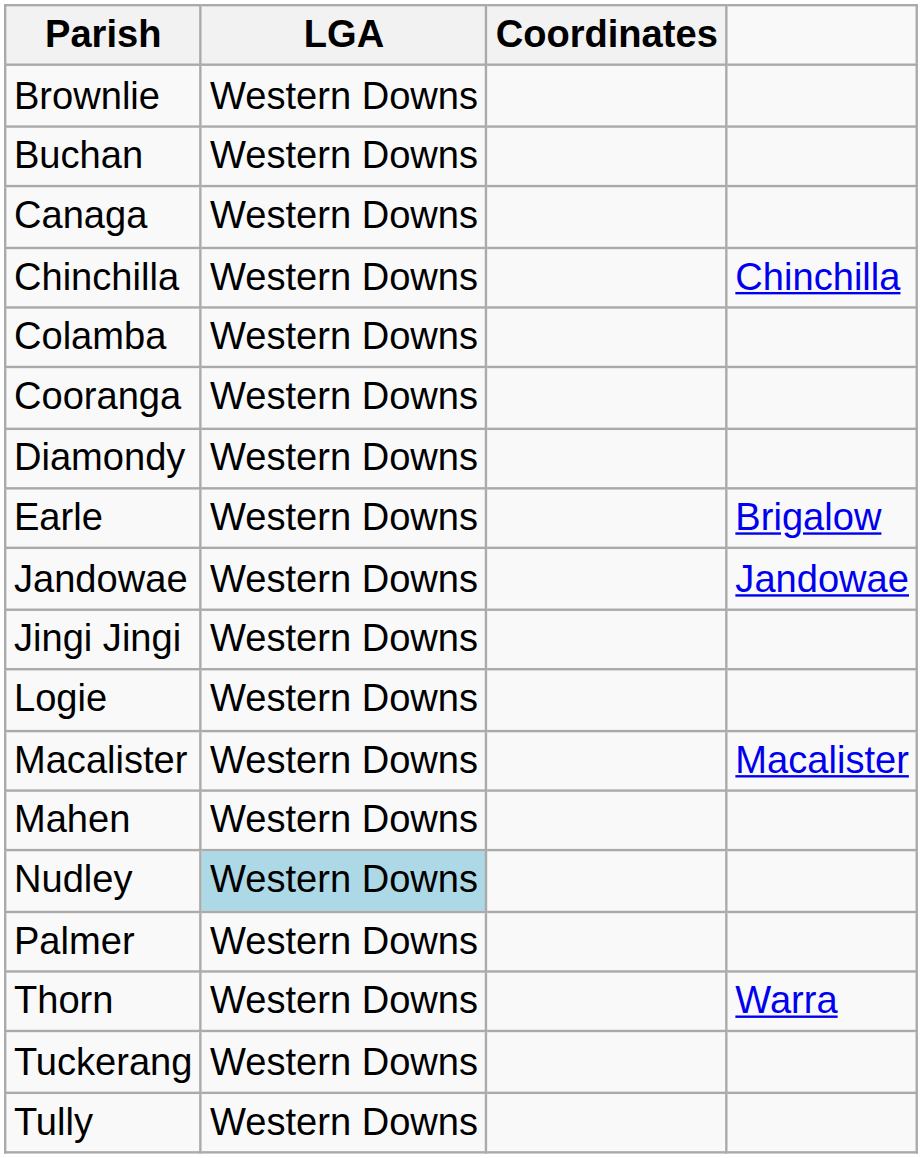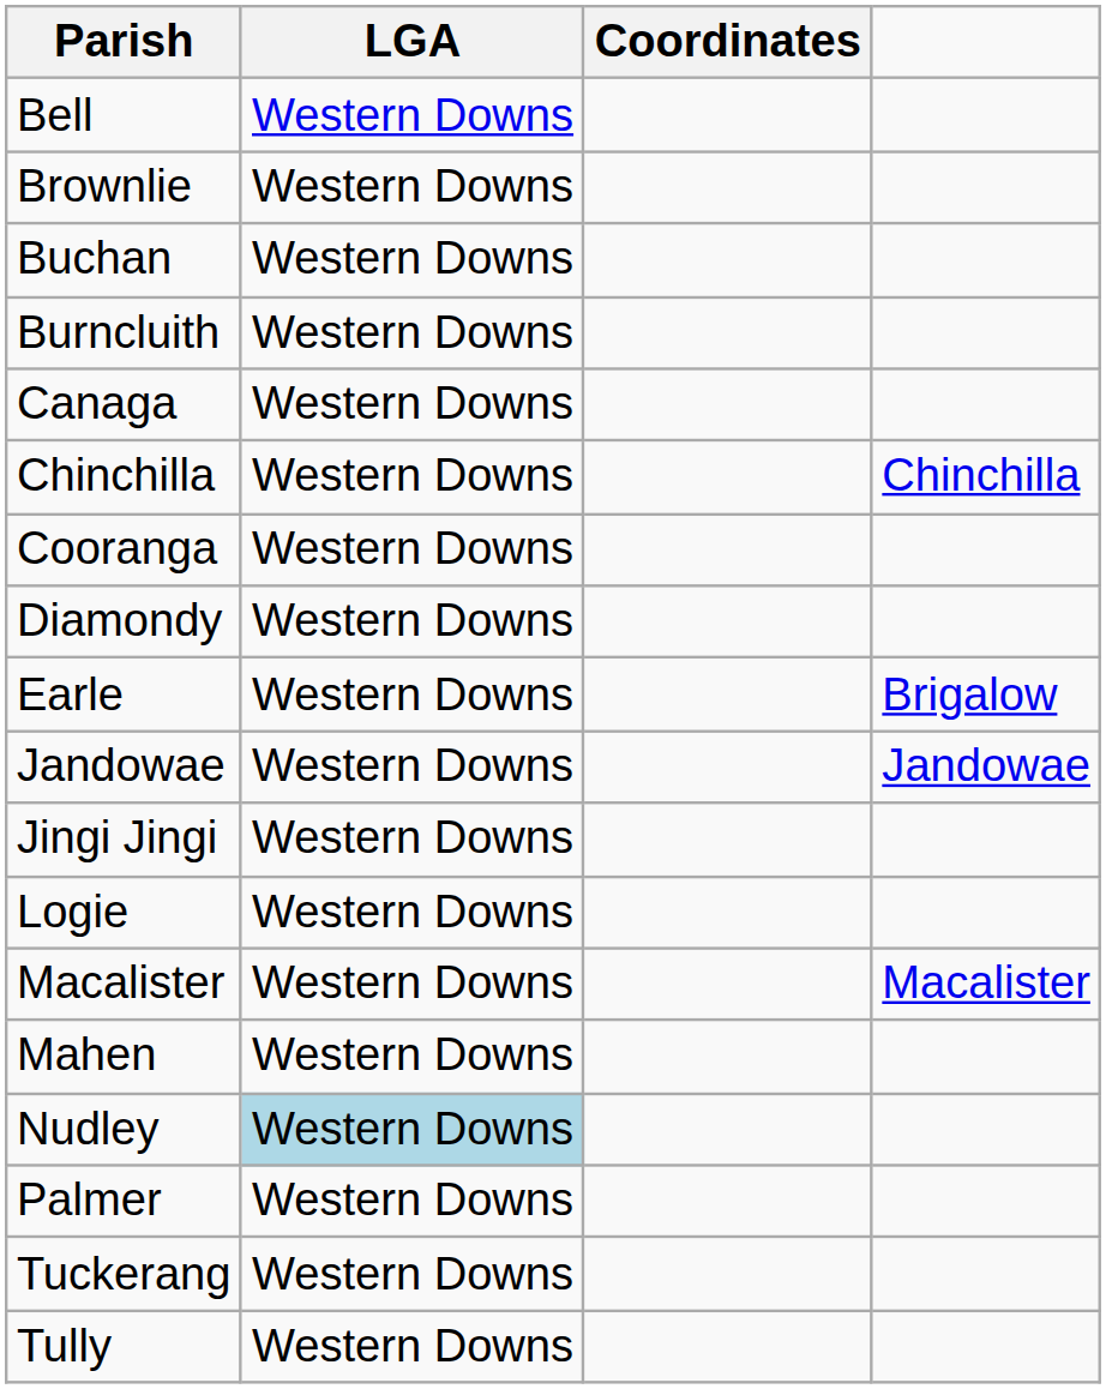 <table class="wikitable sortable">
 <tr>
 <th>Parish</th>
 <th>LGA</th>
 <th>Coordinates</th>
+</tr>
+<tr>
+<td>Bell</td>
+<td><a href='#'>Western Downs</a></td>
+<td></td>
+<td></td>
 </tr>
 <tr>
 <td>Brownlie</td>
 <td>Western Downs</td>
 <td></td>
 <td></td>
 </tr>
 <tr>
 <td>Buchan</td>
+<td>Western Downs</td>
+<td></td>
+<td></td>
+</tr>
+<tr>
+<td>Burncluith</td>
 <td>Western Downs</td>
 <td></td>
 <td></td>
 </tr>
 <tr>
 <td>Canaga</td>
 <td>Western Downs</td>
 <td></td>
 <td></td>
 </tr>
 <tr>
 <td>Chinchilla</td>
 <td>Western Downs</td>
 <td></td>
 <td><a href='#'>Chinchilla</a></td>
-</tr>
-<tr>
-<td>Colamba</td>
-<td>Western Downs</td>
-<td></td>
-<td></td>
 </tr>
 <tr>
 <td>Cooranga</td>
 <td>Western Downs</td>
 <td></td>
 <td></td>
 </tr>
 <tr>
 <td>Diamondy</td>
 <td>Western Downs</td>
 <td></td>
 <td></td>
 </tr>
 <tr>
 <td>Earle</td>
 <td>Western Downs</td>
 <td></td>
 <td><a href='#'>Brigalow</a></td>
 </tr>
 <tr>
 <td>Jandowae</td>
 <td>Western Downs</td>
 <td></td>
 <td><a href='#'>Jandowae</a></td>
 </tr>
 <tr>
 <td>Jingi Jingi</td>
 <td>Western Downs</td>
 <td></td>
 <td></td>
 </tr>
 <tr>
 <td>Logie</td>
 <td>Western Downs</td>
 <td></td>
 <td></td>
 </tr>
 <tr>
 <td>Macalister</td>
 <td>Western Downs</td>
 <td></td>
 <td><a href='#'>Macalister</a></td>
 </tr>
 <tr>
 <td>Mahen</td>
 <td>Western Downs</td>
 <td></td>
 <td></td>
 </tr>
 <tr>
 <td>Nudley</td>
 <td style="background: lightblue;">Western Downs</td>
 <td></td>
 <td></td>
 </tr>
 <tr>
 <td>Palmer</td>
 <td>Western Downs</td>
 <td></td>
 <td></td>
 </tr>
 <tr>
-<td>Thorn</td>
-<td>Western Downs</td>
-<td></td>
-<td><a href='#'>Warra</a></td>
-</tr>
-<tr>
 <td>Tuckerang</td>
 <td>Western Downs</td>
 <td></td>
 <td></td>
 </tr>
 <tr>
 <td>Tully</td>
 <td>Western Downs</td>
 <td></td>
 <td></td>
 </tr>
 </table>
